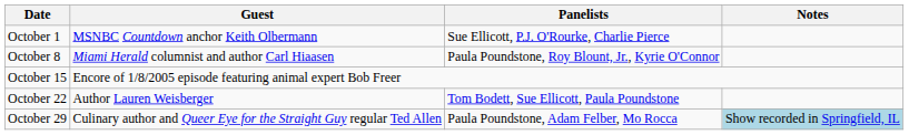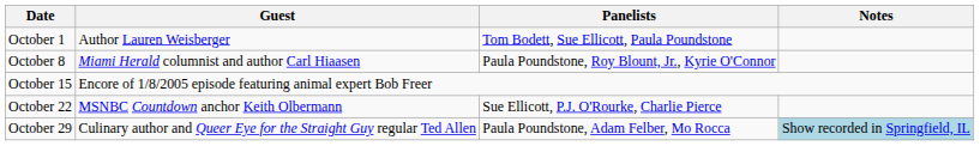 <table class="wikitable">
 <tr>
 <th>Date</th>
 <th>Guest</th>
 <th>Panelists</th>
 <th>Notes</th>
 </tr>
 <tr>
 <td>October 1</td>
-<td><a href='#'>MSNBC</a> <em><a href='#'>Countdown</a></em> anchor <a href='#'>Keith Olbermann</a></td>
-<td>Sue Ellicott, <a href='#'>P.J. O'Rourke</a>, <a href='#'>Charlie Pierce</a></td>
+<td>Author <a href='#'>Lauren Weisberger</a></td>
+<td><a href='#'>Tom Bodett</a>, <a href='#'>Sue Ellicott</a>, <a href='#'>Paula Poundstone</a></td>
 <td></td>
 </tr>
 <tr>
 <td>October 8</td>
 <td><em><a href='#'>Miami Herald</a></em> columnist and author <a href='#'>Carl Hiaasen</a></td>
 <td>Paula Poundstone, <a href='#'>Roy Blount, Jr.</a>, <a href='#'>Kyrie O'Connor</a></td>
 <td></td>
 </tr>
 <tr>
 <td>October 15</td>
 <td colspan=3>Encore of 1/8/2005 episode featuring animal expert Bob Freer</td>
 </tr>
 <tr>
 <td>October 22</td>
-<td>Author <a href='#'>Lauren Weisberger</a></td>
-<td><a href='#'>Tom Bodett</a>, <a href='#'>Sue Ellicott</a>, <a href='#'>Paula Poundstone</a></td>
+<td><a href='#'>MSNBC</a> <em><a href='#'>Countdown</a></em> anchor <a href='#'>Keith Olbermann</a></td>
+<td>Sue Ellicott, <a href='#'>P.J. O'Rourke</a>, <a href='#'>Charlie Pierce</a></td>
 <td></td>
 </tr>
 <tr>
 <td>October 29</td>
 <td>Culinary author and <em><a href='#'>Queer Eye for the Straight Guy</a></em> regular <a href='#'>Ted Allen</a></td>
 <td>Paula Poundstone, <a href='#'>Adam Felber</a>, <a href='#'>Mo Rocca</a></td>
 <td style="background: lightblue;">Show recorded in <a href='#'>Springfield, IL</a> </td>
 </tr>
 </table>
